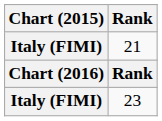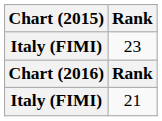 <table class="wikitable plainrowheaders">
 <tr>
 <th>Chart (2015)</th>
 <th>Rank</th>
 </tr>
 <tr>
 <th scope="row">Italy (FIMI)</th>
-<td style="text-align:center;">21</td>
+<td style="text-align:center;">23</td>
 </tr>
 <tr>
 <th>Chart (2016)</th>
 <th>Rank</th>
 </tr>
 <tr>
 <th scope="row">Italy (FIMI)</th>
-<td style="text-align:center;">23</td>
+<td style="text-align:center;">21</td>
 </tr>
 </table>
